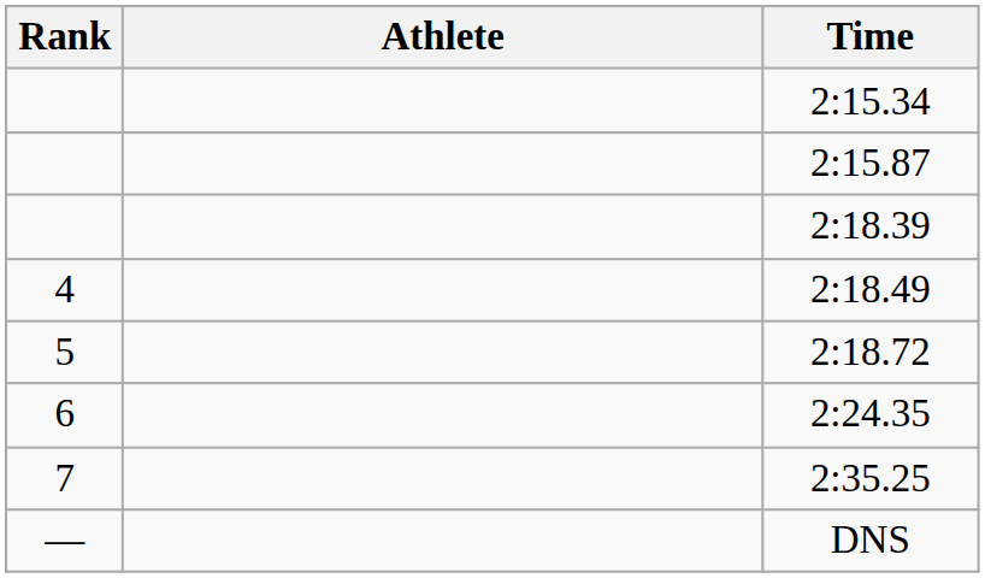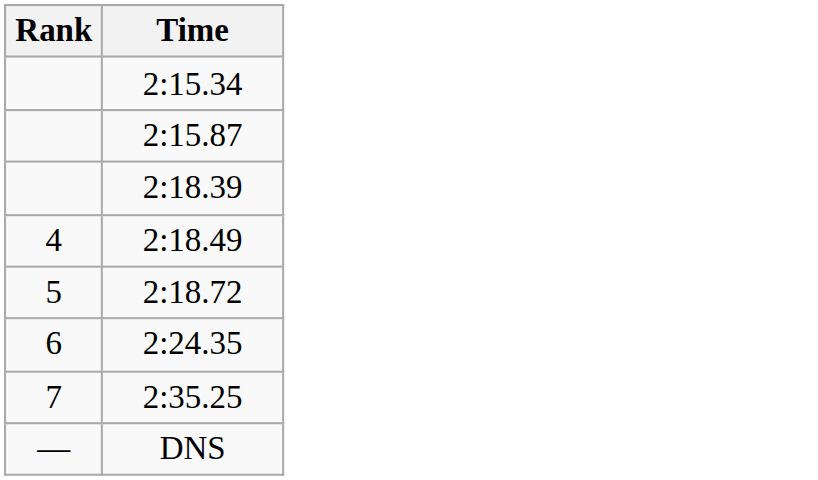 <table class=wikitable style="text-align:center">
 <tr>
 <th width=40>Rank</th>
-<th width=250>Athlete</th>
 <th width=80>Time</th>
 </tr>
 <tr>
 <td></td>
-<td align=left></td>
 <td>2:15.34</td>
 </tr>
 <tr>
 <td></td>
-<td align=left></td>
 <td>2:15.87</td>
 </tr>
 <tr>
 <td></td>
-<td align=left></td>
 <td>2:18.39</td>
 </tr>
 <tr>
 <td>4</td>
-<td align=left></td>
 <td>2:18.49</td>
 </tr>
 <tr>
 <td>5</td>
-<td align=left></td>
 <td>2:18.72</td>
 </tr>
 <tr>
 <td>6</td>
-<td align=left></td>
 <td>2:24.35</td>
 </tr>
 <tr>
 <td>7</td>
-<td align=left></td>
 <td>2:35.25</td>
 </tr>
 <tr>
 <td>—</td>
-<td align=left></td>
 <td>DNS</td>
 </tr>
 </table>
